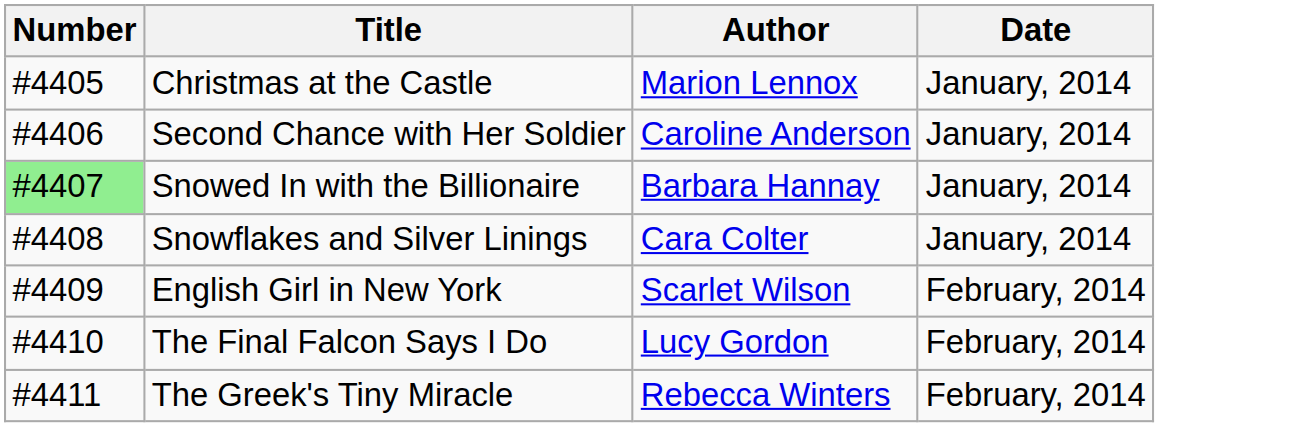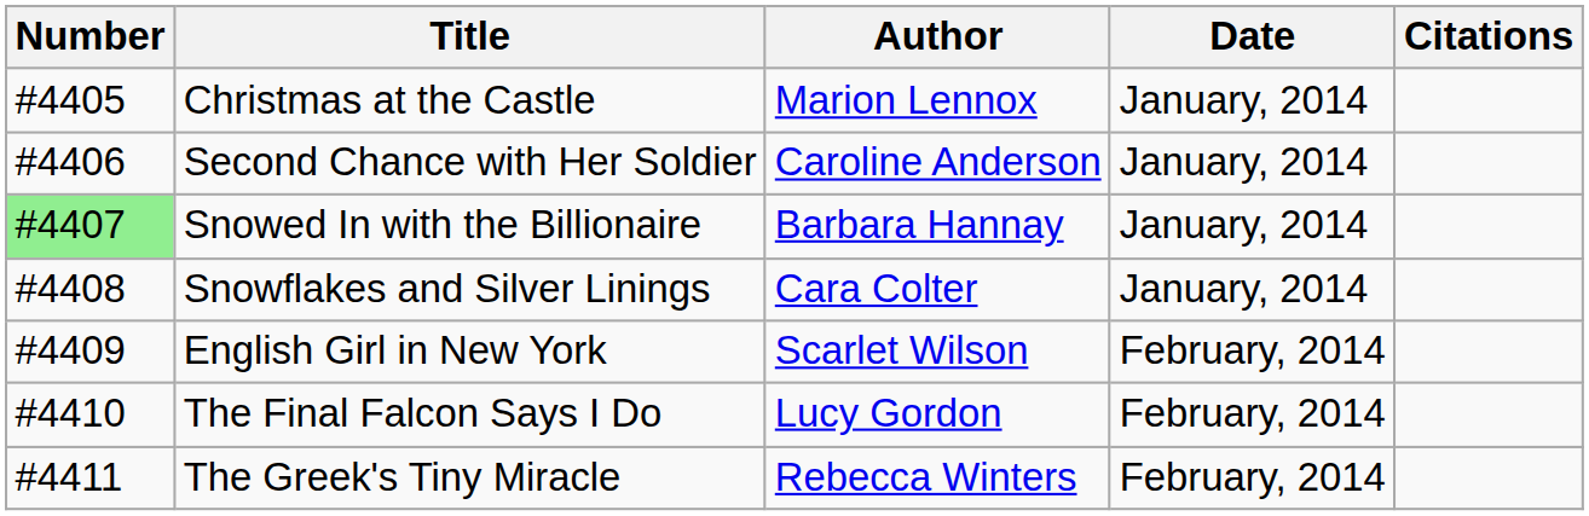 <table class="wikitable sortable">
 <tr>
 <th>Number</th>
 <th>Title</th>
 <th>Author</th>
 <th>Date</th>
+<th>Citations</th>
 </tr>
 <tr>
 <td>#4405</td>
 <td>Christmas at the Castle</td>
 <td><a href='#'>Marion Lennox</a></td>
 <td>January, 2014</td>
+<td></td>
 </tr>
 <tr>
 <td>#4406</td>
 <td>Second Chance with Her Soldier</td>
 <td><a href='#'>Caroline Anderson</a></td>
 <td>January, 2014</td>
+<td></td>
 </tr>
 <tr>
 <td style="background: lightgreen;">#4407</td>
 <td>Snowed In with the Billionaire</td>
 <td><a href='#'>Barbara Hannay</a></td>
 <td>January, 2014</td>
+<td></td>
 </tr>
 <tr>
 <td>#4408</td>
 <td>Snowflakes and Silver Linings</td>
 <td><a href='#'>Cara Colter</a></td>
 <td>January, 2014</td>
+<td></td>
 </tr>
 <tr>
 <td>#4409</td>
 <td>English Girl in New York</td>
 <td><a href='#'>Scarlet Wilson</a></td>
 <td>February, 2014</td>
+<td></td>
 </tr>
 <tr>
 <td>#4410</td>
 <td>The Final Falcon Says I Do</td>
 <td><a href='#'>Lucy Gordon</a></td>
 <td>February, 2014</td>
+<td></td>
 </tr>
 <tr>
 <td>#4411</td>
 <td>The Greek's Tiny Miracle</td>
 <td><a href='#'>Rebecca Winters</a></td>
 <td>February, 2014</td>
+<td></td>
 </tr>
 </table>
